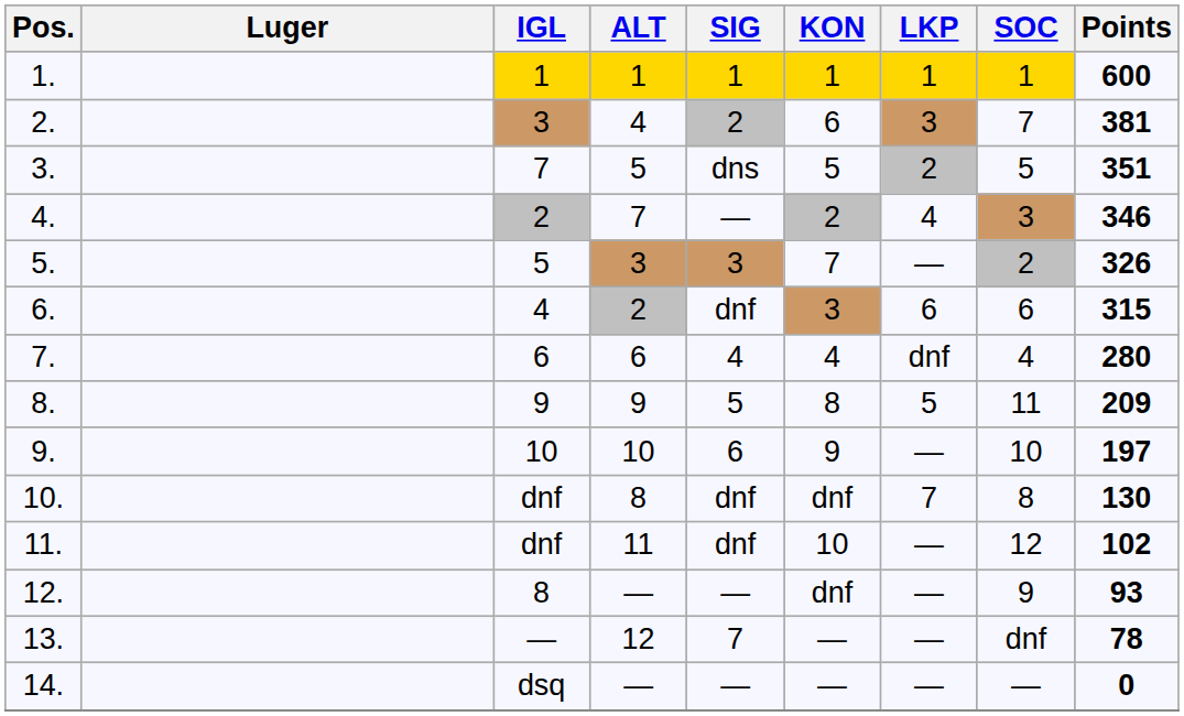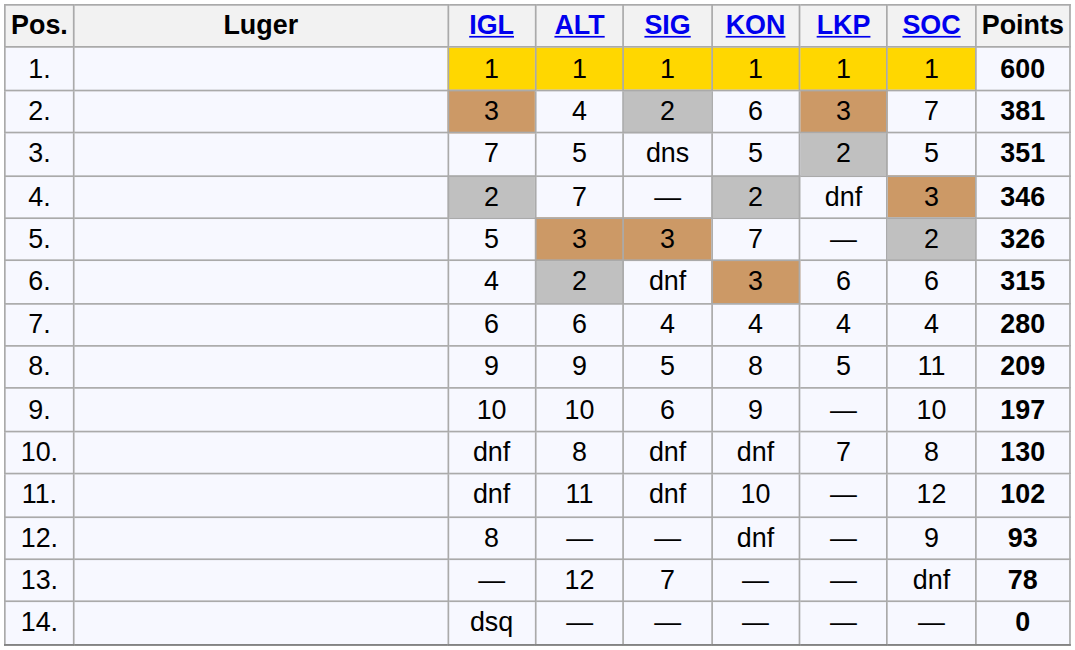 <table class="wikitable"  style="background:#f7f8ff; text-align:center; border:gray solid 1px;">
 <tr style="background:#ccc;">
 <th style="width:10px;">Pos.</th>
 <th style="width:215px;">Luger</th>
 <th style="width:45px;"><a href='#'>IGL</a></th>
 <th style="width:45px;"><a href='#'>ALT</a></th>
 <th style="width:45px;"><a href='#'>SIG</a></th>
 <th style="width:45px;"><a href='#'>KON</a></th>
 <th style="width:45px;"><a href='#'>LKP</a></th>
 <th style="width:45px;"><a href='#'>SOC</a></th>
 <th style="width:45px;">Points</th>
 </tr>
 <tr>
 <td>1.</td>
 <td align="left"></td>
 <td style="background:gold;">1</td>
 <td style="background:gold;">1</td>
 <td style="background:gold;">1</td>
 <td style="background:gold;">1</td>
 <td style="background:gold;">1</td>
 <td style="background:gold;">1</td>
 <td><strong>600</strong></td>
 </tr>
 <tr>
 <td>2.</td>
 <td align="left"></td>
 <td style="background:#c96;">3</td>
 <td>4</td>
 <td style="background:silver;">2</td>
 <td>6</td>
 <td style="background:#c96;">3</td>
 <td>7</td>
 <td><strong>381</strong></td>
 </tr>
 <tr>
 <td>3.</td>
 <td align="left"></td>
 <td>7</td>
 <td>5</td>
 <td>dns</td>
 <td>5</td>
 <td style="background:silver;">2</td>
 <td>5</td>
 <td><strong>351</strong></td>
 </tr>
 <tr>
 <td>4.</td>
 <td align="left"></td>
 <td style="background:silver;">2</td>
 <td>7</td>
 <td>—</td>
 <td style="background:silver;">2</td>
-<td>4</td>
+<td>dnf</td>
 <td style="background:#c96;">3</td>
 <td><strong>346</strong></td>
 </tr>
 <tr>
 <td>5.</td>
 <td align="left"></td>
 <td>5</td>
 <td style="background:#c96;">3</td>
 <td style="background:#c96;">3</td>
 <td>7</td>
 <td>—</td>
 <td style="background:silver;">2</td>
 <td><strong>326</strong></td>
 </tr>
 <tr>
 <td>6.</td>
 <td align="left"></td>
 <td>4</td>
 <td style="background:silver;">2</td>
 <td>dnf</td>
 <td style="background:#c96;">3</td>
 <td>6</td>
 <td>6</td>
 <td><strong>315</strong></td>
 </tr>
 <tr>
 <td>7.</td>
 <td align="left"></td>
 <td>6</td>
 <td>6</td>
 <td>4</td>
 <td>4</td>
-<td>dnf</td>
+<td>4</td>
 <td>4</td>
 <td><strong>280</strong></td>
 </tr>
 <tr>
 <td>8.</td>
 <td align="left"></td>
 <td>9</td>
 <td>9</td>
 <td>5</td>
 <td>8</td>
 <td>5</td>
 <td>11</td>
 <td><strong>209</strong></td>
 </tr>
 <tr>
 <td>9.</td>
 <td align="left"></td>
 <td>10</td>
 <td>10</td>
 <td>6</td>
 <td>9</td>
 <td>—</td>
 <td>10</td>
 <td><strong>197</strong></td>
 </tr>
 <tr>
 <td>10.</td>
 <td align="left"></td>
 <td>dnf</td>
 <td>8</td>
 <td>dnf</td>
 <td>dnf</td>
 <td>7</td>
 <td>8</td>
 <td><strong>130</strong></td>
 </tr>
 <tr>
 <td>11.</td>
 <td align="left"></td>
 <td>dnf</td>
 <td>11</td>
 <td>dnf</td>
 <td>10</td>
 <td>—</td>
 <td>12</td>
 <td><strong>102</strong></td>
 </tr>
 <tr>
 <td>12.</td>
 <td align="left"></td>
 <td>8</td>
 <td>—</td>
 <td>—</td>
 <td>dnf</td>
 <td>—</td>
 <td>9</td>
 <td><strong>93</strong></td>
 </tr>
 <tr>
 <td>13.</td>
 <td align="left"></td>
 <td>—</td>
 <td>12</td>
 <td>7</td>
 <td>—</td>
 <td>—</td>
 <td>dnf</td>
 <td><strong>78</strong></td>
 </tr>
 <tr>
 <td>14.</td>
 <td align="left"></td>
 <td>dsq</td>
 <td>—</td>
 <td>—</td>
 <td>—</td>
 <td>—</td>
 <td>—</td>
 <td><strong>0</strong></td>
 </tr>
 <tr>
 </tr>
 </table>
